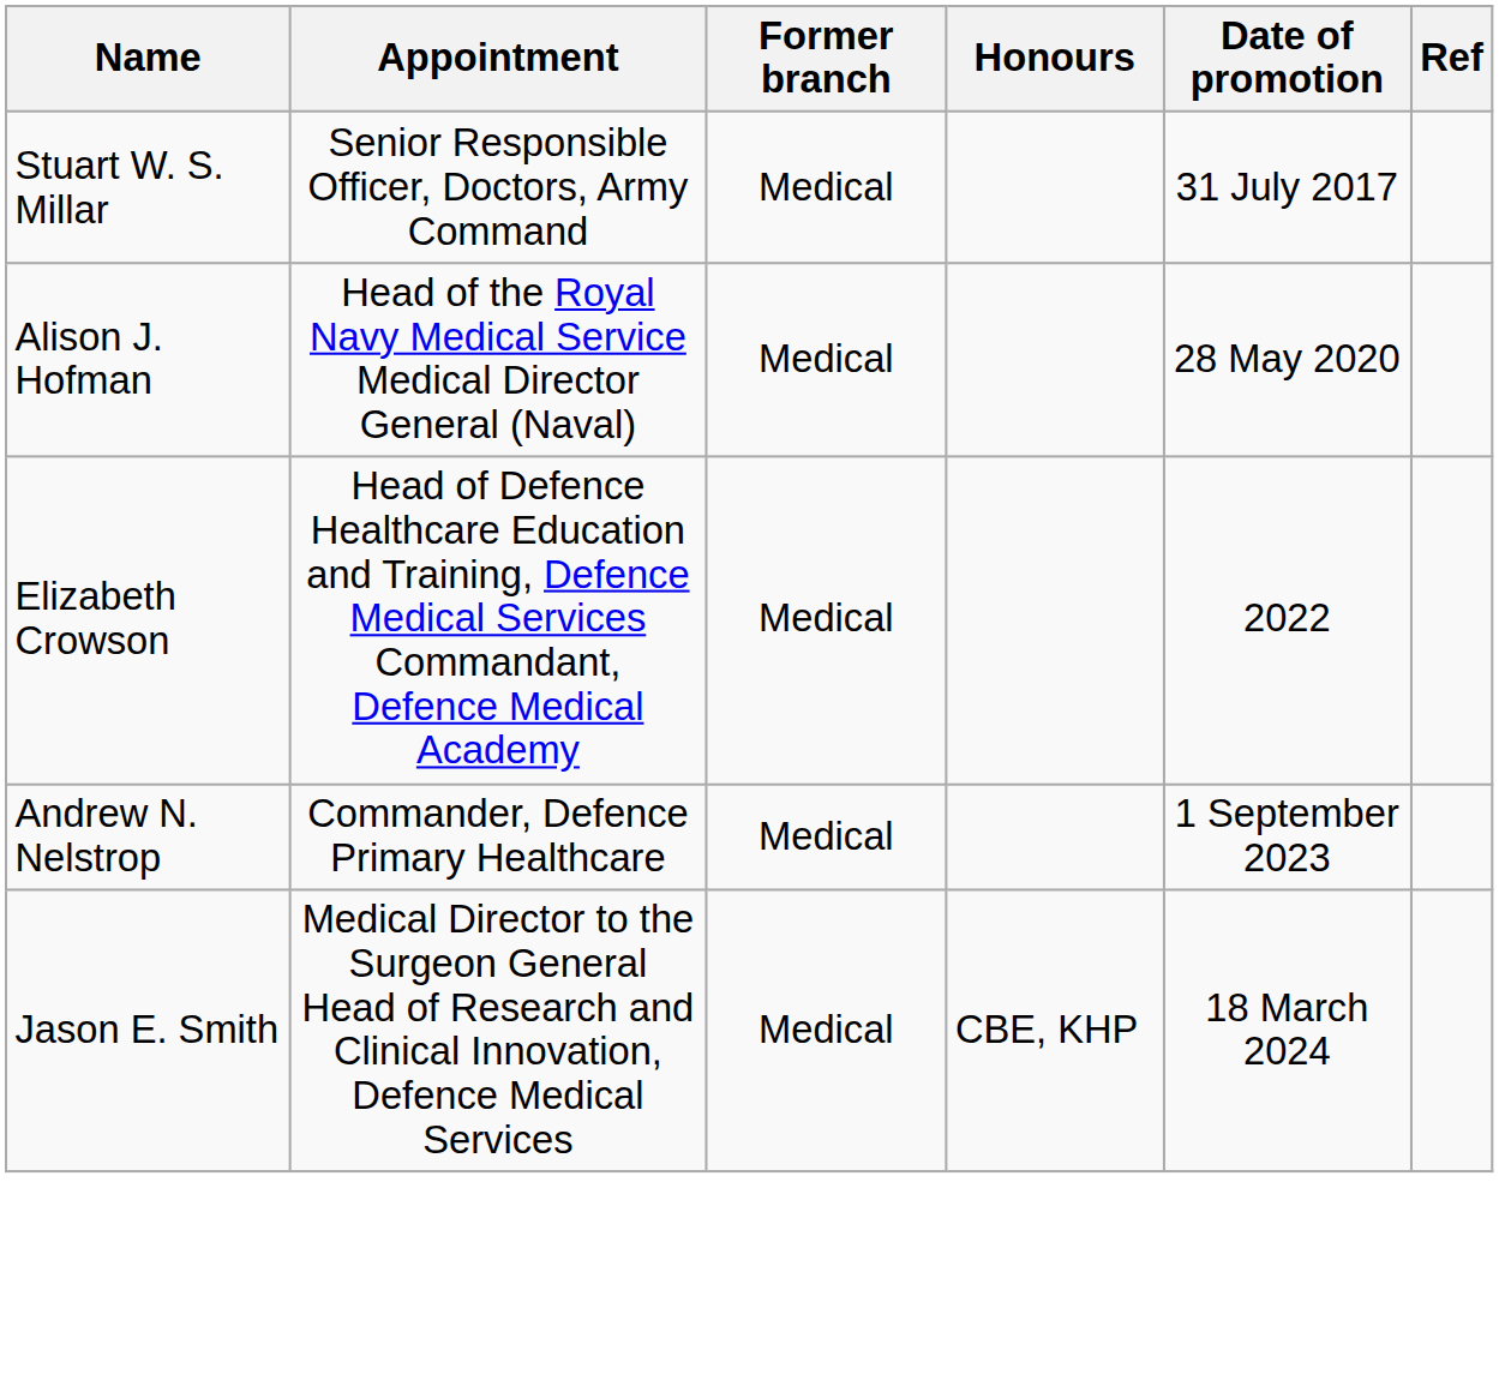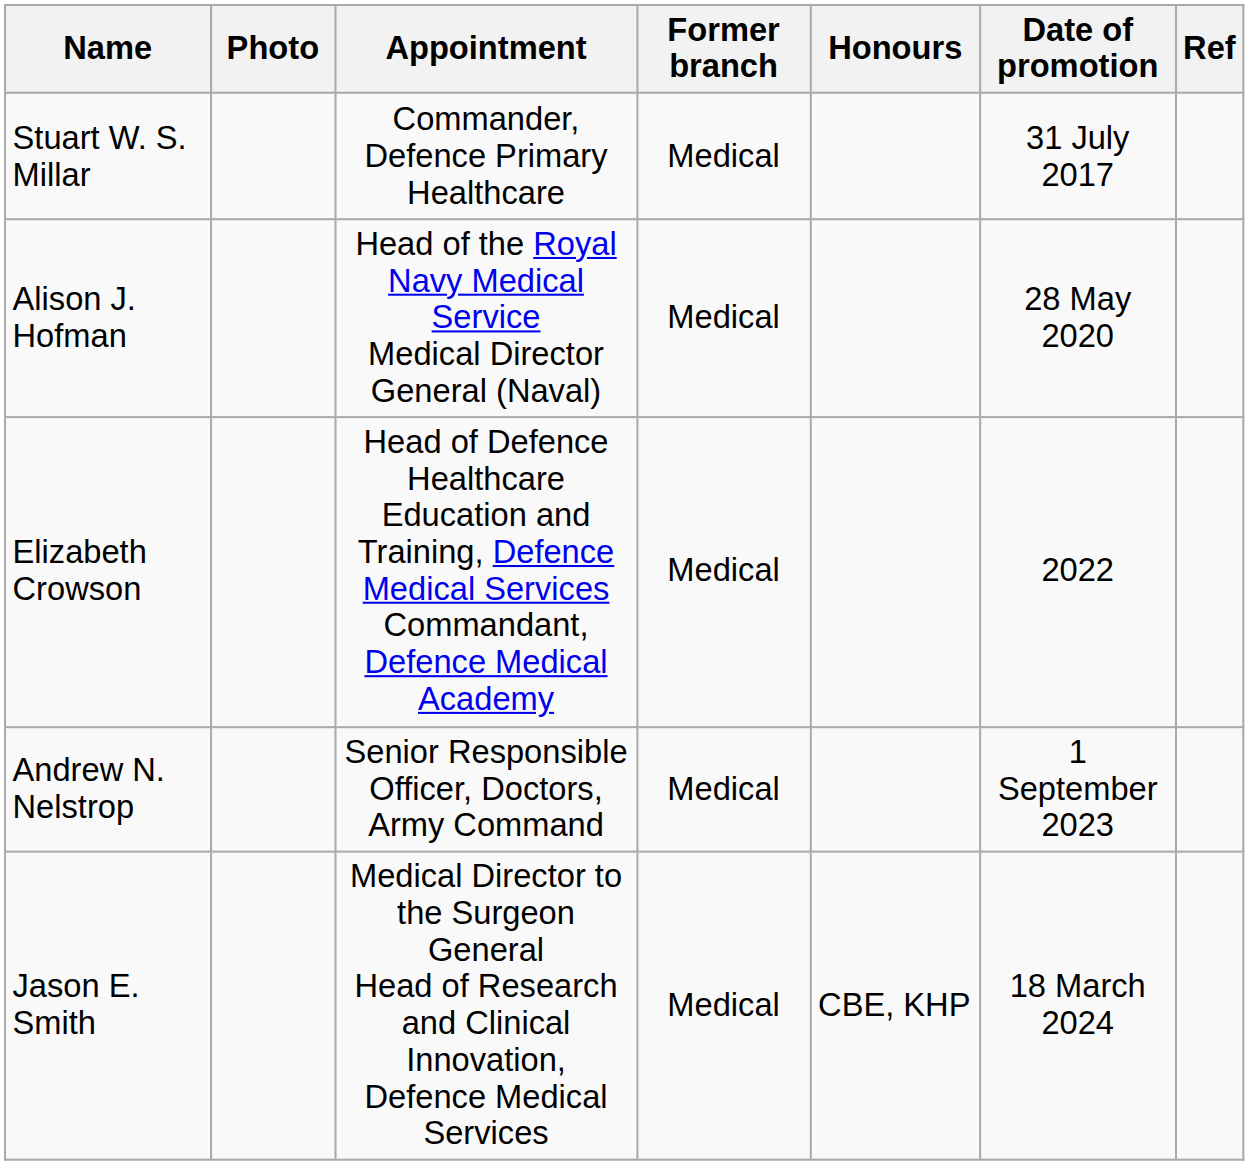 <table class="wikitable">
 <tr>
 <th width="300" align="center">Name</th>
+<th width="120" align="center">Photo</th>
 <th width="440" align="center">Appointment</th>
 <th width="250" align="center">Former branch</th>
 <th width="150" align="center">Honours</th>
 <th width="160" align="center">Date of promotion</th>
 <th width="20" align="center">Ref</th>
 </tr>
 <tr>
 <td>Stuart W. S. Millar</td>
-<td align="center">Senior Responsible Officer, Doctors, Army Command</td>
+<td></td>
+<td align="center">Commander, Defence Primary Healthcare</td>
 <td align="center">Medical</td>
 <td></td>
 <td align="center">31 July 2017</td>
 <td></td>
 </tr>
 <tr>
 <td>Alison J. Hofman</td>
+<td></td>
 <td align="center">Head of the <a href='#'>Royal Navy Medical Service</a><br>Medical Director General (Naval)</td>
 <td align="center">Medical</td>
 <td></td>
 <td align="center">28 May 2020</td>
 <td></td>
 </tr>
 <tr>
 <td>Elizabeth Crowson</td>
+<td></td>
 <td align="center">Head of Defence Healthcare Education and Training, <a href='#'>Defence Medical Services</a> <br> Commandant, <a href='#'>Defence Medical Academy</a></td>
 <td align="center">Medical</td>
 <td></td>
 <td align="center">2022</td>
 <td></td>
 </tr>
 <tr>
 <td>Andrew N. Nelstrop</td>
-<td align="center">Commander, Defence Primary Healthcare</td>
+<td></td>
+<td align="center">Senior Responsible Officer, Doctors, Army Command</td>
 <td align="center">Medical</td>
 <td></td>
 <td align="center">1 September 2023</td>
 <td></td>
 </tr>
 <tr>
 <td>Jason E. Smith</td>
+<td></td>
 <td align="center">Medical Director to the Surgeon General<br>Head of Research and Clinical Innovation, Defence Medical Services</td>
 <td align="center">Medical</td>
 <td>CBE, KHP</td>
 <td align="center">18 March 2024</td>
 <td></td>
 </tr>
 </table>
